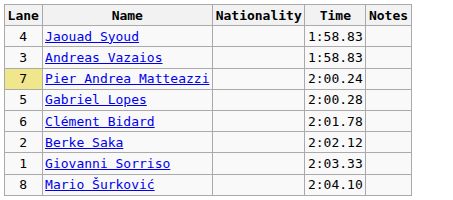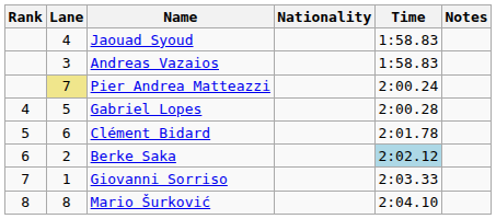 <table class="wikitable sortable" style="text-align:center">
 <tr>
+<th>Rank</th>
 <th>Lane</th>
 <th>Name</th>
 <th>Nationality</th>
 <th>Time</th>
 <th>Notes</th>
 </tr>
 <tr>
+<td></td>
 <td>4</td>
 <td align=left><a href='#'>Jaouad Syoud</a></td>
 <td align=left></td>
 <td>1:58.83</td>
 <td></td>
 </tr>
 <tr>
+<td></td>
 <td>3</td>
 <td align=left><a href='#'>Andreas Vazaios</a></td>
 <td align=left></td>
 <td>1:58.83</td>
 <td></td>
 </tr>
 <tr>
+<td></td>
 <td style="background: khaki;">7</td>
 <td align=left><a href='#'>Pier Andrea Matteazzi</a></td>
 <td align=left></td>
 <td>2:00.24</td>
 <td></td>
 </tr>
 <tr>
+<td>4</td>
 <td>5</td>
 <td align=left><a href='#'>Gabriel Lopes</a></td>
 <td align=left></td>
 <td>2:00.28</td>
 <td></td>
 </tr>
 <tr>
+<td>5</td>
 <td>6</td>
 <td align=left><a href='#'>Clément Bidard</a></td>
 <td align=left></td>
 <td>2:01.78</td>
 <td></td>
 </tr>
 <tr>
+<td>6</td>
 <td>2</td>
 <td align=left><a href='#'>Berke Saka</a></td>
 <td align=left></td>
-<td>2:02.12</td>
+<td style="background: lightblue;">2:02.12</td>
 <td></td>
 </tr>
 <tr>
+<td>7</td>
 <td>1</td>
 <td align=left><a href='#'>Giovanni Sorriso</a></td>
 <td align=left></td>
 <td>2:03.33</td>
 <td></td>
 </tr>
 <tr>
 <td>8</td>
+<td>8</td>
 <td align=left><a href='#'>Mario Šurković</a></td>
 <td align=left></td>
 <td>2:04.10</td>
 <td></td>
 </tr>
 </table>
